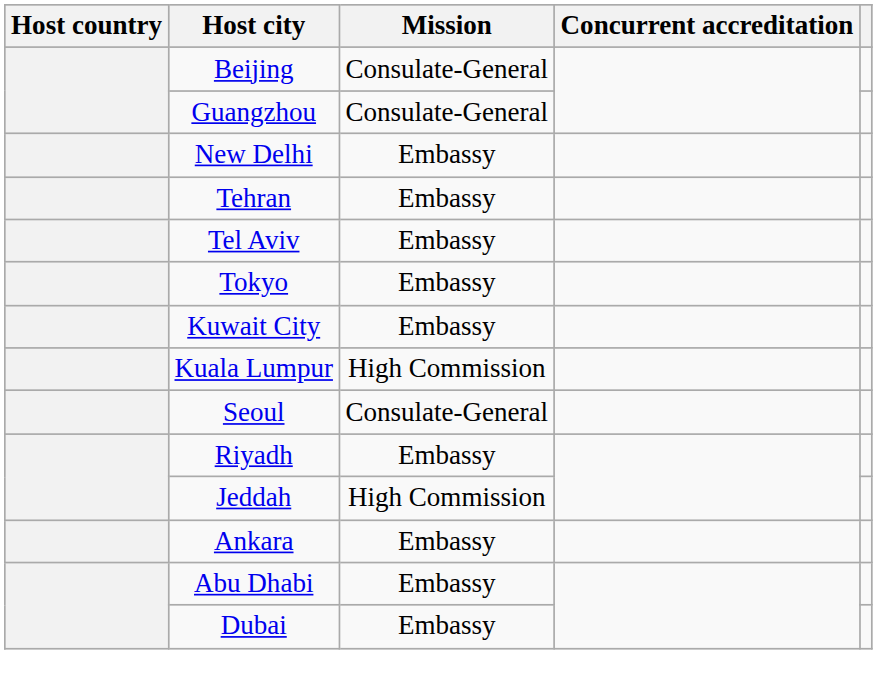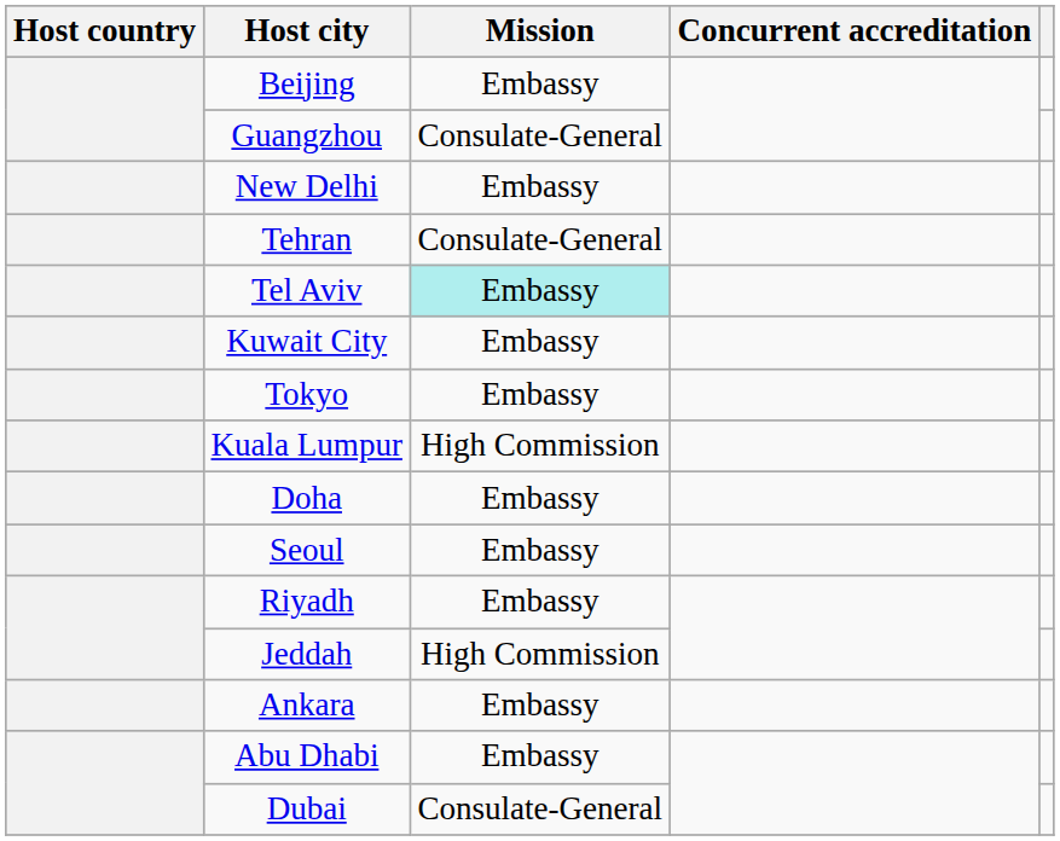 <table class="wikitable plainrowheaders" style="text-align:center">
 <tr>
 <th scope="col">Host country</th>
 <th scope="col">Host city</th>
 <th scope="col">Mission</th>
 <th scope="col">Concurrent accreditation</th>
 <th scope="col"></th>
 </tr>
 <tr>
 <th scope="row" rowspan="2"></th>
 <td><a href='#'>Beijing</a></td>
-<td>Consulate-General</td>
+<td>Embassy</td>
 <td rowspan="2"></td>
 <td></td>
 </tr>
 <tr>
 <td><a href='#'>Guangzhou</a></td>
 <td>Consulate-General</td>
 <td></td>
 </tr>
 <tr>
 <th scope="row"></th>
 <td><a href='#'>New Delhi</a></td>
 <td>Embassy</td>
 <td></td>
 <td></td>
 </tr>
 <tr>
 <th scope="row"></th>
 <td><a href='#'>Tehran</a></td>
-<td>Embassy</td>
+<td>Consulate-General</td>
 <td></td>
 <td></td>
 </tr>
 <tr>
 <th scope="row"></th>
 <td><a href='#'>Tel Aviv</a></td>
+<td style="background: paleturquoise;">Embassy</td>
+<td></td>
+<td></td>
+</tr>
+<tr>
+<th scope="row"></th>
+<td><a href='#'>Kuwait City</a></td>
 <td>Embassy</td>
 <td></td>
 <td></td>
 </tr>
 <tr>
 <th scope="row"></th>
 <td><a href='#'>Tokyo</a></td>
 <td>Embassy</td>
 <td></td>
 <td></td>
 </tr>
 <tr>
 <th scope="row"></th>
-<td><a href='#'>Kuwait City</a></td>
-<td>Embassy</td>
-<td></td>
-<td></td>
-</tr>
-<tr>
-<th scope="row"></th>
 <td><a href='#'>Kuala Lumpur</a></td>
 <td>High Commission</td>
 <td></td>
 <td></td>
 </tr>
 <tr>
 <th scope="row"></th>
+<td><a href='#'>Doha</a></td>
+<td>Embassy</td>
+<td></td>
+<td></td>
+</tr>
+<tr>
+<th scope="row"></th>
 <td><a href='#'>Seoul</a></td>
-<td>Consulate-General</td>
+<td>Embassy</td>
 <td></td>
 <td></td>
 </tr>
 <tr>
 <th scope="row" rowspan="2"></th>
 <td><a href='#'>Riyadh</a></td>
 <td>Embassy</td>
 <td rowspan="2"></td>
 <td></td>
 </tr>
 <tr>
 <td><a href='#'>Jeddah</a></td>
 <td>High Commission</td>
 <td></td>
 </tr>
 <tr>
 <th scope="row"></th>
 <td><a href='#'>Ankara</a></td>
 <td>Embassy</td>
 <td></td>
 <td></td>
 </tr>
 <tr>
 <th scope="row" rowspan="2"></th>
 <td><a href='#'>Abu Dhabi</a></td>
 <td>Embassy</td>
 <td rowspan="2"></td>
 <td></td>
 </tr>
 <tr>
 <td><a href='#'>Dubai</a></td>
-<td>Embassy</td>
+<td>Consulate-General</td>
 <td></td>
 </tr>
 </table>
